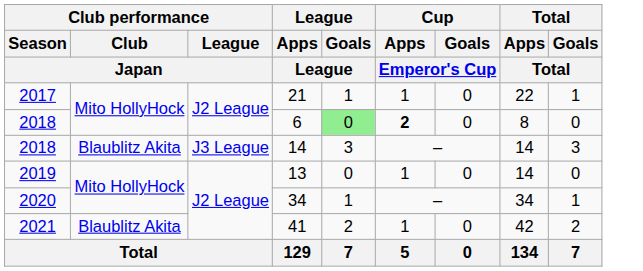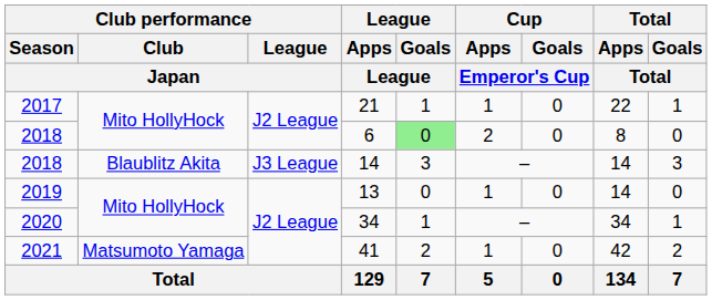 <table class="wikitable" style="text-align:center;">
 <tr>
 <th colspan=3>Club performance</th>
 <th colspan=2>League</th>
 <th colspan=2>Cup</th>
 <th colspan=2>Total</th>
 </tr>
 <tr>
 <th>Season</th>
 <th>Club</th>
 <th>League</th>
 <th>Apps</th>
 <th>Goals</th>
 <th>Apps</th>
 <th>Goals</th>
 <th>Apps</th>
 <th>Goals</th>
 </tr>
 <tr>
 <th colspan=3>Japan</th>
 <th colspan=2>League</th>
 <th colspan=2><a href='#'>Emperor's Cup</a></th>
 <th colspan=2>Total</th>
 </tr>
 <tr>
 <td><a href='#'>2017</a></td>
 <td rowspan="2"><a href='#'>Mito HollyHock</a></td>
 <td rowspan="2"><a href='#'>J2 League</a></td>
 <td>21</td>
 <td>1</td>
 <td>1</td>
 <td>0</td>
 <td>22</td>
 <td>1</td>
 </tr>
 <tr>
 <td><a href='#'>2018</a></td>
 <td>6</td>
 <td style="background: lightgreen;">0</td>
-<td><strong>2</strong></td>
+<td>2</td>
 <td>0</td>
 <td>8</td>
 <td>0</td>
 </tr>
 <tr>
 <td><a href='#'>2018</a></td>
 <td><a href='#'>Blaublitz Akita</a></td>
 <td><a href='#'>J3 League</a></td>
 <td>14</td>
 <td>3</td>
 <td colspan="2">–</td>
 <td>14</td>
 <td>3</td>
 </tr>
 <tr>
 <td><a href='#'>2019</a></td>
 <td rowspan="2"><a href='#'>Mito HollyHock</a></td>
 <td rowspan="3"><a href='#'>J2 League</a></td>
 <td>13</td>
 <td>0</td>
 <td>1</td>
 <td>0</td>
 <td>14</td>
 <td>0</td>
 </tr>
 <tr>
 <td><a href='#'>2020</a></td>
 <td>34</td>
 <td>1</td>
 <td colspan="2">–</td>
 <td>34</td>
 <td>1</td>
 </tr>
 <tr>
 <td><a href='#'>2021</a></td>
-<td><a href='#'>Blaublitz Akita</a></td>
+<td><a href='#'>Matsumoto Yamaga</a></td>
 <td>41</td>
 <td>2</td>
 <td>1</td>
 <td>0</td>
 <td>42</td>
 <td>2</td>
 </tr>
 <tr>
 <th colspan=3>Total</th>
 <th>129</th>
 <th>7</th>
 <th>5</th>
 <th>0</th>
 <th>134</th>
 <th>7</th>
 </tr>
 </table>
